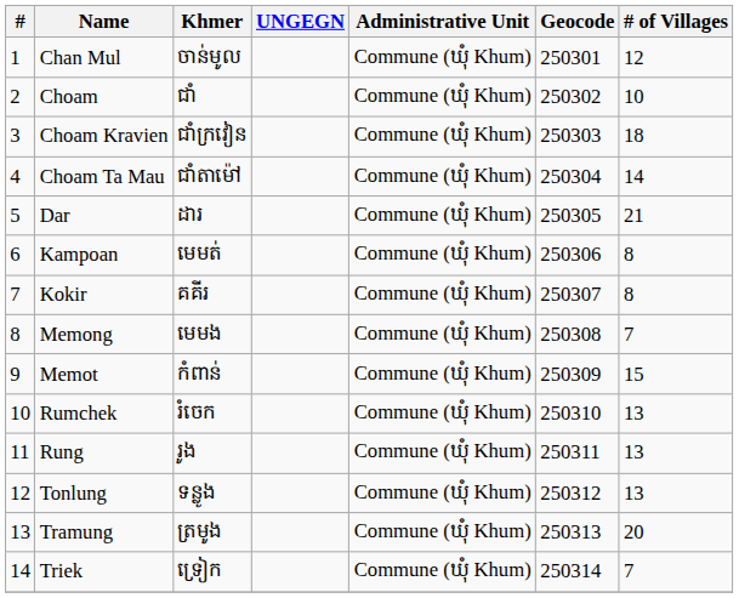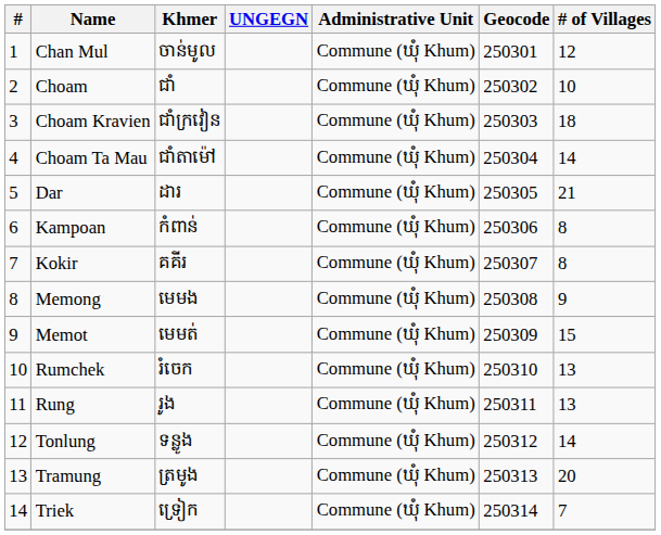 <table class="wikitable sortable">
 <tr>
 <th>#</th>
 <th>Name</th>
 <th>Khmer</th>
 <th><a href='#'>UNGEGN</a></th>
 <th>Administrative Unit</th>
 <th>Geocode</th>
 <th># of Villages</th>
 </tr>
 <tr>
 <td>1</td>
 <td>Chan Mul</td>
 <td>ចាន់មូល</td>
 <td></td>
 <td>Commune (ឃុំ Khum)</td>
 <td>250301</td>
 <td>12</td>
 </tr>
 <tr>
 <td>2</td>
 <td>Choam</td>
 <td>ជាំ</td>
 <td></td>
 <td>Commune (ឃុំ Khum)</td>
 <td>250302</td>
 <td>10</td>
 </tr>
 <tr>
 <td>3</td>
 <td>Choam Kravien</td>
 <td>ជាំក្រវៀន</td>
 <td></td>
 <td>Commune (ឃុំ Khum)</td>
 <td>250303</td>
 <td>18</td>
 </tr>
 <tr>
 <td>4</td>
 <td>Choam Ta Mau</td>
 <td>ជាំតាម៉ៅ</td>
 <td></td>
 <td>Commune (ឃុំ Khum)</td>
 <td>250304</td>
 <td>14</td>
 </tr>
 <tr>
 <td>5</td>
 <td>Dar</td>
 <td>ដារ</td>
 <td></td>
 <td>Commune (ឃុំ Khum)</td>
 <td>250305</td>
 <td>21</td>
 </tr>
 <tr>
 <td>6</td>
 <td>Kampoan</td>
-<td>មេមត់</td>
+<td>កំពាន់</td>
 <td></td>
 <td>Commune (ឃុំ Khum)</td>
 <td>250306</td>
 <td>8</td>
 </tr>
 <tr>
 <td>7</td>
 <td>Kokir</td>
 <td>គគីរ</td>
 <td></td>
 <td>Commune (ឃុំ Khum)</td>
 <td>250307</td>
 <td>8</td>
 </tr>
 <tr>
 <td>8</td>
 <td>Memong</td>
 <td>មេមង</td>
 <td></td>
 <td>Commune (ឃុំ Khum)</td>
 <td>250308</td>
-<td>7</td>
+<td>9</td>
 </tr>
 <tr>
 <td>9</td>
 <td>Memot</td>
-<td>កំពាន់</td>
+<td>មេមត់</td>
 <td></td>
 <td>Commune (ឃុំ Khum)</td>
 <td>250309</td>
 <td>15</td>
 </tr>
 <tr>
 <td>10</td>
 <td>Rumchek</td>
 <td>រំចេក</td>
 <td></td>
 <td>Commune (ឃុំ Khum)</td>
 <td>250310</td>
 <td>13</td>
 </tr>
 <tr>
 <td>11</td>
 <td>Rung</td>
 <td>រូង</td>
 <td></td>
 <td>Commune (ឃុំ Khum)</td>
 <td>250311</td>
 <td>13</td>
 </tr>
 <tr>
 <td>12</td>
 <td>Tonlung</td>
 <td>ទន្លូង</td>
 <td></td>
 <td>Commune (ឃុំ Khum)</td>
 <td>250312</td>
-<td>13</td>
+<td>14</td>
 </tr>
 <tr>
 <td>13</td>
 <td>Tramung</td>
 <td>ត្រមូង</td>
 <td></td>
 <td>Commune (ឃុំ Khum)</td>
 <td>250313</td>
 <td>20</td>
 </tr>
 <tr>
 <td>14</td>
 <td>Triek</td>
 <td>ទ្រៀក</td>
 <td></td>
 <td>Commune (ឃុំ Khum)</td>
 <td>250314</td>
 <td>7</td>
 </tr>
 <tr>
 </tr>
 </table>
